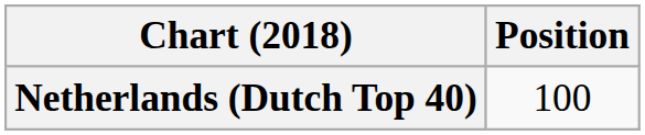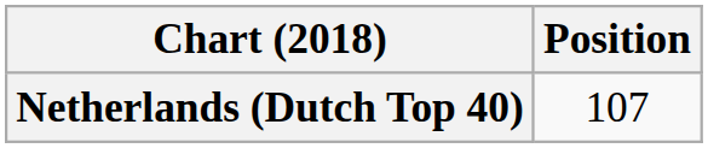 <table class="wikitable plainrowheaders" style="text-align:center">
 <tr>
 <th scope="col">Chart (2018)</th>
 <th scope="col">Position</th>
 </tr>
 <tr>
 <th scope="row">Netherlands (Dutch Top 40)</th>
-<td>100</td>
+<td>107</td>
 </tr>
 </table>
